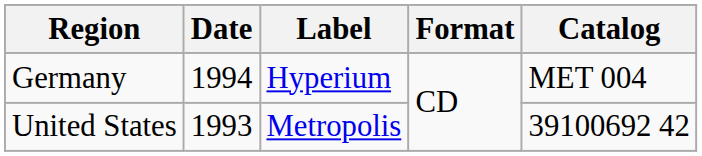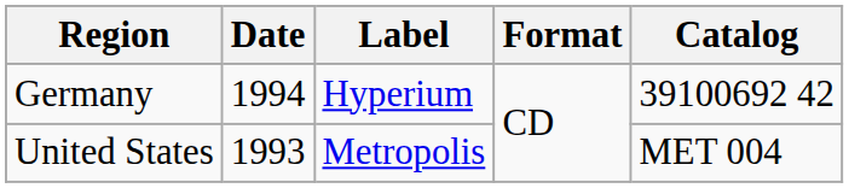 <table class="wikitable">
 <tr>
 <th>Region</th>
 <th>Date</th>
 <th>Label</th>
 <th>Format</th>
 <th>Catalog</th>
 </tr>
 <tr>
 <td>Germany</td>
 <td>1994</td>
 <td><a href='#'>Hyperium</a></td>
 <td rowspan="2">CD</td>
-<td>MET 004</td>
+<td>39100692 42</td>
 </tr>
 <tr>
 <td>United States</td>
 <td>1993</td>
 <td><a href='#'>Metropolis</a></td>
-<td>39100692 42</td>
+<td>MET 004</td>
 </tr>
 </table>
